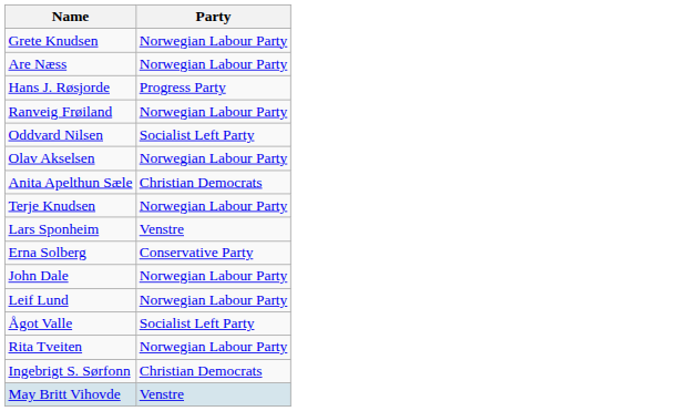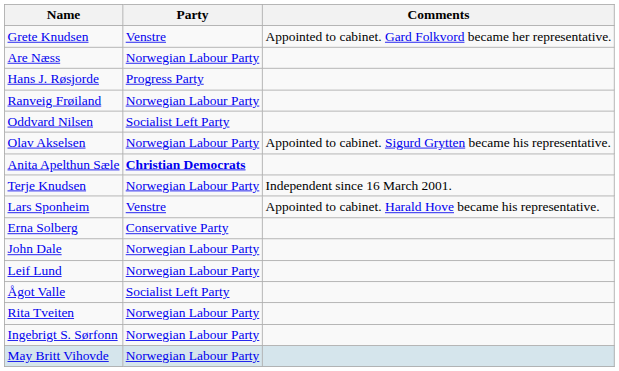 <table class="wikitable">
 <tr>
 <th>Name</th>
 <th>Party</th>
+<th>Comments</th>
 </tr>
 <tr>
 <td><a href='#'>Grete Knudsen</a></td>
-<td><a href='#'>Norwegian Labour Party</a></td>
+<td><a href='#'>Venstre</a></td>
+<td>Appointed to cabinet. <a href='#'>Gard Folkvord</a> became her representative.</td>
 </tr>
 <tr>
 <td><a href='#'>Are Næss</a></td>
 <td><a href='#'>Norwegian Labour Party</a></td>
+<td></td>
 </tr>
 <tr>
 <td><a href='#'>Hans J. Røsjorde</a></td>
 <td><a href='#'>Progress Party</a></td>
+<td></td>
 </tr>
 <tr>
 <td><a href='#'>Ranveig Frøiland</a></td>
 <td><a href='#'>Norwegian Labour Party</a></td>
+<td></td>
 </tr>
 <tr>
 <td><a href='#'>Oddvard Nilsen</a></td>
 <td><a href='#'>Socialist Left Party</a></td>
+<td></td>
 </tr>
 <tr>
 <td><a href='#'>Olav Akselsen</a></td>
 <td><a href='#'>Norwegian Labour Party</a></td>
+<td>Appointed to cabinet. <a href='#'>Sigurd Grytten</a> became his representative.</td>
 </tr>
 <tr>
 <td><a href='#'>Anita Apelthun Sæle</a></td>
-<td><a href='#'>Christian Democrats</a></td>
+<td><strong><a href='#'>Christian Democrats</a></strong></td>
+<td></td>
 </tr>
 <tr>
 <td><a href='#'>Terje Knudsen</a></td>
 <td><a href='#'>Norwegian Labour Party</a></td>
+<td>Independent since 16 March 2001.</td>
 </tr>
 <tr>
 <td><a href='#'>Lars Sponheim</a></td>
 <td><a href='#'>Venstre</a></td>
+<td>Appointed to cabinet. <a href='#'>Harald Hove</a> became his representative.</td>
 </tr>
 <tr>
 <td><a href='#'>Erna Solberg</a></td>
 <td><a href='#'>Conservative Party</a></td>
+<td></td>
 </tr>
 <tr>
 <td><a href='#'>John Dale</a></td>
 <td><a href='#'>Norwegian Labour Party</a></td>
+<td></td>
 </tr>
 <tr>
 <td><a href='#'>Leif Lund</a></td>
 <td><a href='#'>Norwegian Labour Party</a></td>
+<td></td>
 </tr>
 <tr>
 <td><a href='#'>Ågot Valle</a></td>
 <td><a href='#'>Socialist Left Party</a></td>
+<td></td>
 </tr>
 <tr>
 <td><a href='#'>Rita Tveiten</a></td>
 <td><a href='#'>Norwegian Labour Party</a></td>
+<td></td>
 </tr>
 <tr>
 <td><a href='#'>Ingebrigt S. Sørfonn</a></td>
-<td><a href='#'>Christian Democrats</a></td>
+<td><a href='#'>Norwegian Labour Party</a></td>
+<td></td>
 </tr>
 <tr style="background:#D5E5EC">
 <td><a href='#'>May Britt Vihovde</a></td>
-<td><a href='#'>Venstre</a></td>
+<td><a href='#'>Norwegian Labour Party</a></td>
+<td></td>
 </tr>
 </table>
